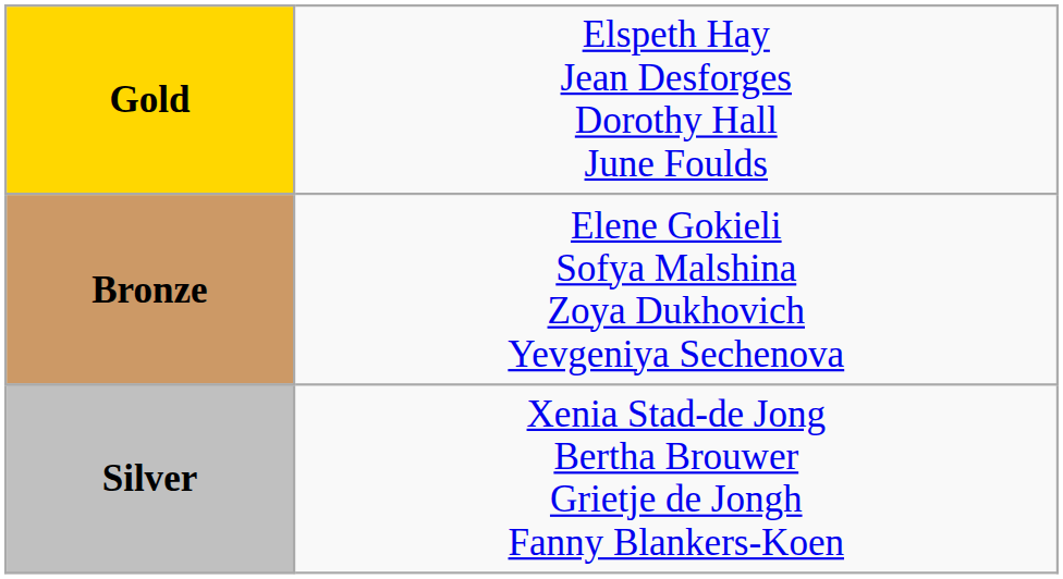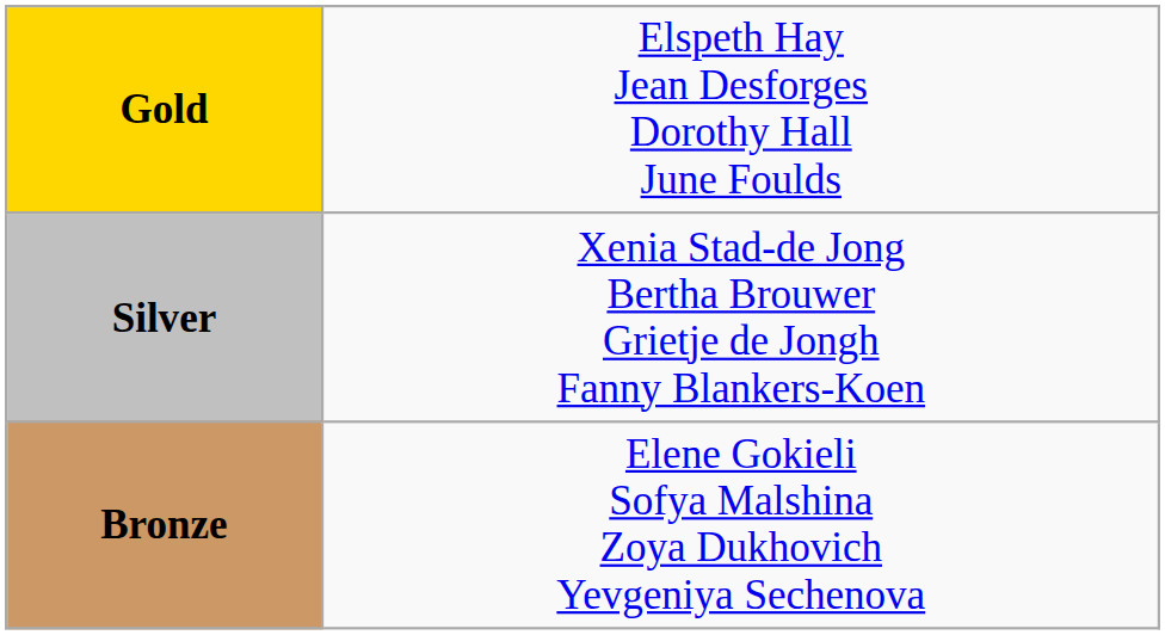 <table class="wikitable" style="text-align:center; " width="35%">
 <tr>
 <td bgcolor="gold"><strong>Gold</strong></td>
 <td><a href='#'>Elspeth Hay</a><br><a href='#'>Jean Desforges</a><br><a href='#'>Dorothy Hall</a><br><a href='#'>June Foulds</a><br><small><em></em></small></td>
 </tr>
 <tr>
+<td bgcolor="silver"><strong>Silver</strong></td>
+<td><a href='#'>Xenia Stad-de Jong</a><br><a href='#'>Bertha Brouwer</a><br><a href='#'>Grietje de Jongh</a><br><a href='#'>Fanny Blankers-Koen</a><br><small><em></em></small></td>
+</tr>
+<tr>
 <td bgcolor="CC9966"><strong>Bronze</strong></td>
 <td><a href='#'>Elene Gokieli</a><br><a href='#'>Sofya Malshina</a><br><a href='#'>Zoya Dukhovich</a><br><a href='#'>Yevgeniya Sechenova</a><br><small><em></em></small></td>
 </tr>
-<tr>
-<td bgcolor="silver"><strong>Silver</strong></td>
-<td><a href='#'>Xenia Stad-de Jong</a><br><a href='#'>Bertha Brouwer</a><br><a href='#'>Grietje de Jongh</a><br><a href='#'>Fanny Blankers-Koen</a><br><small><em></em></small></td>
-</tr>
 </table>
